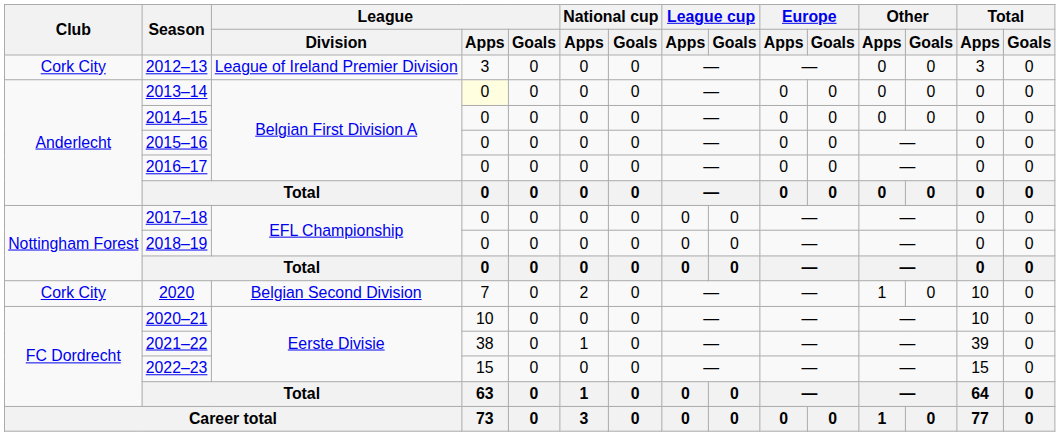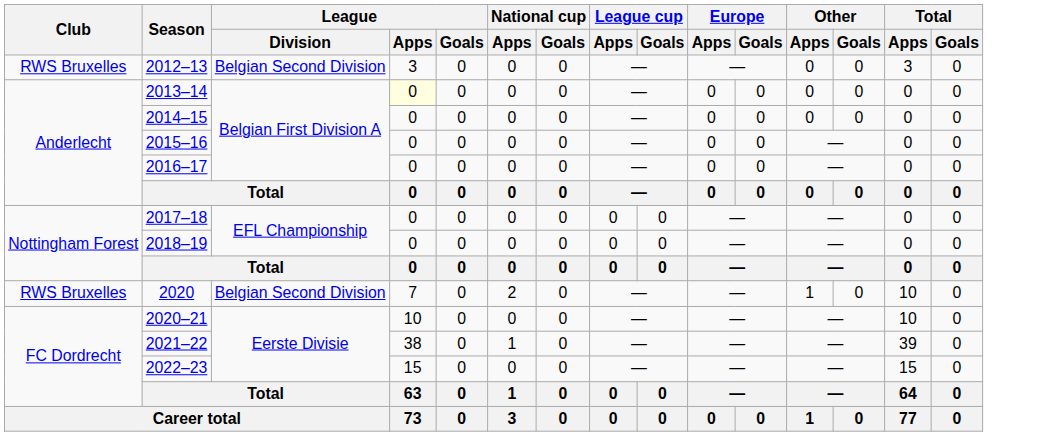 <table class="wikitable" style="text-align:center">
 <tr>
 <th rowspan="2">Club</th>
 <th rowspan="2">Season</th>
 <th colspan="3">League</th>
 <th colspan="2">National cup</th>
 <th colspan="2"><a href='#'>League cup</a></th>
 <th colspan="2"><a href='#'>Europe</a></th>
 <th colspan="2">Other</th>
 <th colspan="2">Total</th>
 </tr>
 <tr>
 <th>Division</th>
 <th>Apps</th>
 <th>Goals</th>
 <th>Apps</th>
 <th>Goals</th>
 <th>Apps</th>
 <th>Goals</th>
 <th>Apps</th>
 <th>Goals</th>
 <th>Apps</th>
 <th>Goals</th>
 <th>Apps</th>
 <th>Goals</th>
 </tr>
 <tr>
-<td><a href='#'>Cork City</a></td>
+<td><a href='#'>RWS Bruxelles</a></td>
 <td><a href='#'>2012–13</a></td>
-<td><a href='#'>League of Ireland Premier Division</a></td>
+<td><a href='#'>Belgian Second Division</a></td>
 <td>3</td>
 <td>0</td>
 <td>0</td>
 <td>0</td>
 <td colspan="2">—</td>
 <td colspan="2">—</td>
 <td>0</td>
 <td>0</td>
 <td>3</td>
 <td>0</td>
 </tr>
 <tr>
 <td rowspan="5"><a href='#'>Anderlecht</a></td>
 <td><a href='#'>2013–14</a></td>
 <td rowspan="4"><a href='#'>Belgian First Division A</a></td>
 <td style="background: lightyellow;">0</td>
 <td>0</td>
 <td>0</td>
 <td>0</td>
 <td colspan="2">—</td>
 <td>0</td>
 <td>0</td>
 <td>0</td>
 <td>0</td>
 <td>0</td>
 <td>0</td>
 </tr>
 <tr>
 <td><a href='#'>2014–15</a></td>
 <td>0</td>
 <td>0</td>
 <td>0</td>
 <td>0</td>
 <td colspan="2">—</td>
 <td>0</td>
 <td>0</td>
 <td>0</td>
 <td>0</td>
 <td>0</td>
 <td>0</td>
 </tr>
 <tr>
 <td><a href='#'>2015–16</a></td>
 <td>0</td>
 <td>0</td>
 <td>0</td>
 <td>0</td>
 <td colspan="2">—</td>
 <td>0</td>
 <td>0</td>
 <td colspan="2">—</td>
 <td>0</td>
 <td>0</td>
 </tr>
 <tr>
 <td><a href='#'>2016–17</a></td>
 <td>0</td>
 <td>0</td>
 <td>0</td>
 <td>0</td>
 <td colspan="2">—</td>
 <td>0</td>
 <td>0</td>
 <td colspan="2">—</td>
 <td>0</td>
 <td>0</td>
 </tr>
 <tr>
 <th colspan="2">Total</th>
 <th>0</th>
 <th>0</th>
 <th>0</th>
 <th>0</th>
 <th colspan="2">—</th>
 <th>0</th>
 <th>0</th>
 <th>0</th>
 <th>0</th>
 <th>0</th>
 <th>0</th>
 </tr>
 <tr>
 <td rowspan="3"><a href='#'>Nottingham Forest</a></td>
 <td><a href='#'>2017–18</a></td>
 <td rowspan="2"><a href='#'>EFL Championship</a></td>
 <td>0</td>
 <td>0</td>
 <td>0</td>
 <td>0</td>
 <td>0</td>
 <td>0</td>
 <td colspan="2">—</td>
 <td colspan="2">—</td>
 <td>0</td>
 <td>0</td>
 </tr>
 <tr>
 <td><a href='#'>2018–19</a></td>
 <td>0</td>
 <td>0</td>
 <td>0</td>
 <td>0</td>
 <td>0</td>
 <td>0</td>
 <td colspan="2">—</td>
 <td colspan="2">—</td>
 <td>0</td>
 <td>0</td>
 </tr>
 <tr>
 <th colspan="2">Total</th>
 <th>0</th>
 <th>0</th>
 <th>0</th>
 <th>0</th>
 <th>0</th>
 <th>0</th>
 <th colspan="2">—</th>
 <th colspan="2">—</th>
 <th>0</th>
 <th>0</th>
 </tr>
 <tr>
-<td><a href='#'>Cork City</a></td>
+<td><a href='#'>RWS Bruxelles</a></td>
 <td><a href='#'>2020</a></td>
 <td><a href='#'>Belgian Second Division</a></td>
 <td>7</td>
 <td>0</td>
 <td>2</td>
 <td>0</td>
 <td colspan="2">—</td>
 <td colspan="2">—</td>
 <td>1</td>
 <td>0</td>
 <td>10</td>
 <td>0</td>
 </tr>
 <tr>
 <td rowspan="4"><a href='#'>FC Dordrecht</a></td>
 <td><a href='#'>2020–21</a></td>
 <td rowspan="3"><a href='#'>Eerste Divisie</a></td>
 <td>10</td>
 <td>0</td>
 <td>0</td>
 <td>0</td>
 <td colspan="2">—</td>
 <td colspan="2">—</td>
 <td colspan="2">—</td>
 <td>10</td>
 <td>0</td>
 </tr>
 <tr>
 <td><a href='#'>2021–22</a></td>
 <td>38</td>
 <td>0</td>
 <td>1</td>
 <td>0</td>
 <td colspan="2">—</td>
 <td colspan="2">—</td>
 <td colspan="2">—</td>
 <td>39</td>
 <td>0</td>
 </tr>
 <tr>
 <td><a href='#'>2022–23</a></td>
 <td>15</td>
 <td>0</td>
 <td>0</td>
 <td>0</td>
 <td colspan="2">—</td>
 <td colspan="2">—</td>
 <td colspan="2">—</td>
 <td>15</td>
 <td>0</td>
 </tr>
 <tr>
 <th colspan="2">Total</th>
 <th>63</th>
 <th>0</th>
 <th>1</th>
 <th>0</th>
 <th>0</th>
 <th>0</th>
 <th colspan="2">—</th>
 <th colspan="2">—</th>
 <th>64</th>
 <th>0</th>
 </tr>
 <tr>
 <th colspan="3">Career total</th>
 <th>73</th>
 <th>0</th>
 <th>3</th>
 <th>0</th>
 <th>0</th>
 <th>0</th>
 <th>0</th>
 <th>0</th>
 <th>1</th>
 <th>0</th>
 <th>77</th>
 <th>0</th>
 </tr>
 </table>
